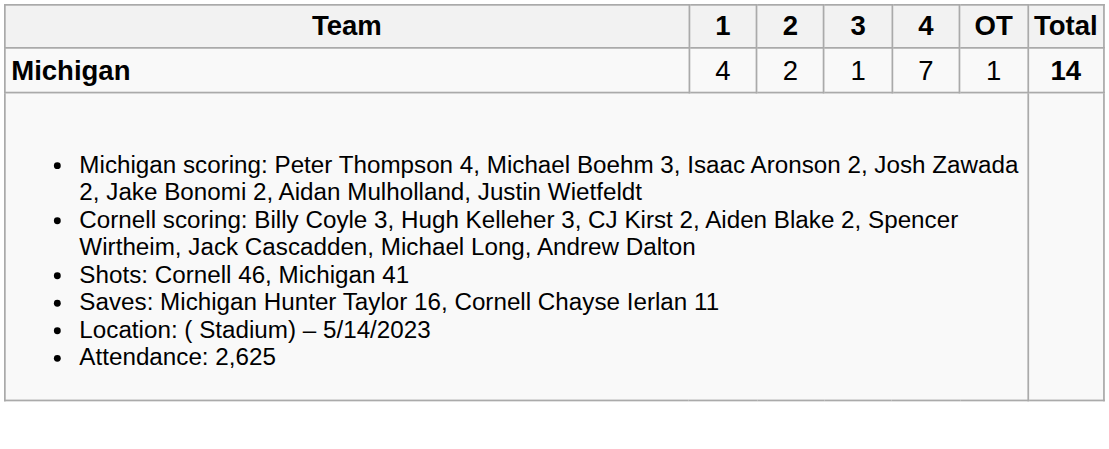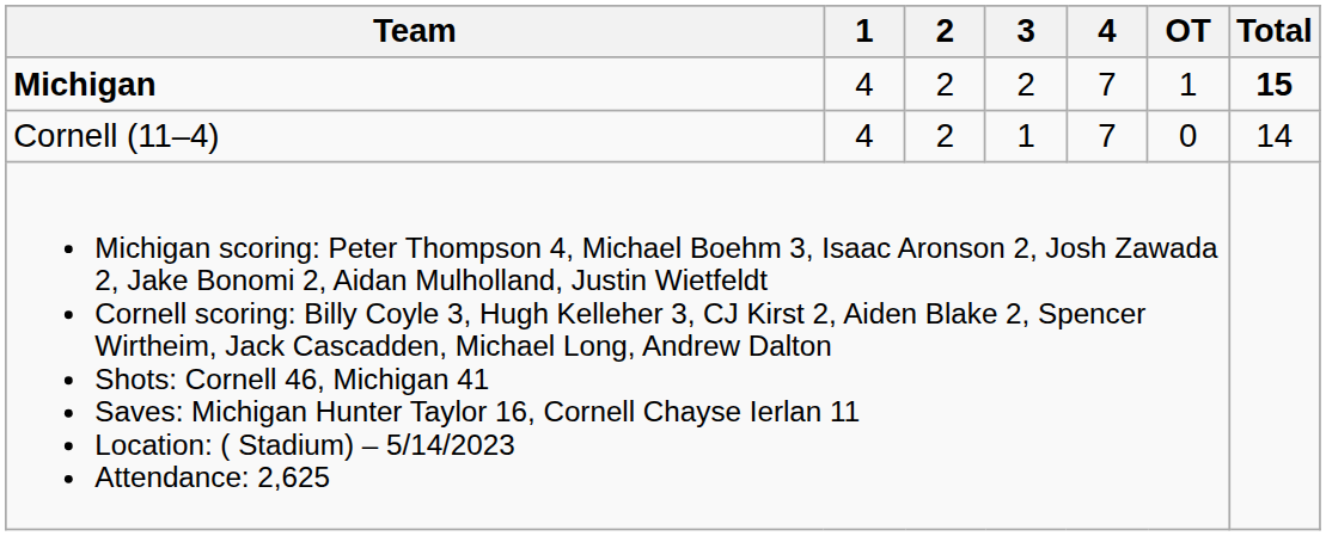 <table class="wikitable" style="text-align:center; max-width:40em">
 <tr>
 <th>Team</th>
 <th style="width:2em">1</th>
 <th style="width:2em">2</th>
 <th style="width:2em">3</th>
 <th style="width:2em">4</th>
 <th style="width:2em">OT</th>
 <th style="width:2em">Total</th>
 </tr>
 <tr>
 <td style="text-align:left"><strong>Michigan</strong></td>
 <td>4</td>
 <td>2</td>
+<td>2</td>
+<td>7</td>
+<td>1</td>
+<td><strong>15</strong></td>
+</tr>
+<tr>
+<td style="text-align:left">Cornell (11–4)</td>
+<td>4</td>
+<td>2</td>
 <td>1</td>
 <td>7</td>
-<td>1</td>
-<td><strong>14</strong></td>
+<td>0</td>
+<td>14</td>
 </tr>
 <tr>
 <td colspan=6 style="text-align:left; font-size:88%;"><br><ul><li>Michigan scoring: Peter Thompson 4, Michael Boehm 3, Isaac Aronson 2, Josh Zawada 2, Jake Bonomi 2, Aidan Mulholland, Justin Wietfeldt</li><li>Cornell scoring: Billy Coyle 3, Hugh Kelleher 3, CJ Kirst 2, Aiden Blake 2, Spencer Wirtheim, Jack Cascadden, Michael Long, Andrew Dalton</li><li>Shots: Cornell 46, Michigan 41</li><li>Saves: Michigan Hunter Taylor 16, Cornell Chayse Ierlan 11</li><li>Location:   ( Stadium) – 5/14/2023</li><li>Attendance: 2,625</li></ul></td>
 </tr>
 </table>
